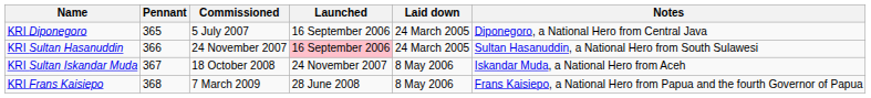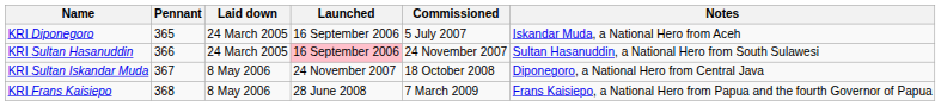 <table class="wikitable">
 <tr>
 <th>Name</th>
 <th>Pennant</th>
+<th>Laid down</th>
+<th>Launched</th>
 <th>Commissioned</th>
-<th>Launched</th>
-<th>Laid down</th>
 <th>Notes</th>
 </tr>
 <tr>
 <td><a href='#'>KRI <em>Diponegoro</em></a></td>
 <td>365</td>
+<td>24 March 2005</td>
+<td>16 September 2006</td>
 <td>5 July 2007</td>
-<td>16 September 2006</td>
-<td>24 March 2005</td>
-<td><a href='#'>Diponegoro</a>, a National Hero from Central Java</td>
+<td><a href='#'>Iskandar Muda</a>, a National Hero from Aceh</td>
 </tr>
 <tr>
 <td><a href='#'>KRI <em>Sultan Hasanuddin</em></a></td>
 <td>366</td>
+<td>24 March 2005</td>
+<td style="background: pink;">16 September 2006</td>
 <td>24 November 2007</td>
-<td style="background: pink;">16 September 2006</td>
-<td>24 March 2005</td>
 <td><a href='#'>Sultan Hasanuddin</a>, a National Hero from South Sulawesi</td>
 </tr>
 <tr>
 <td><a href='#'>KRI <em>Sultan Iskandar Muda</em></a></td>
 <td>367</td>
+<td>8 May 2006</td>
+<td>24 November 2007</td>
 <td>18 October 2008</td>
-<td>24 November 2007</td>
-<td>8 May 2006</td>
-<td><a href='#'>Iskandar Muda</a>, a National Hero from Aceh</td>
+<td><a href='#'>Diponegoro</a>, a National Hero from Central Java</td>
 </tr>
 <tr>
 <td><a href='#'>KRI <em>Frans Kaisiepo</em></a></td>
 <td>368</td>
+<td>8 May 2006</td>
+<td>28 June 2008</td>
 <td>7 March 2009</td>
-<td>28 June 2008</td>
-<td>8 May 2006</td>
 <td><a href='#'>Frans Kaisiepo</a>, a National Hero from Papua and the fourth Governor of Papua</td>
 </tr>
 </table>
